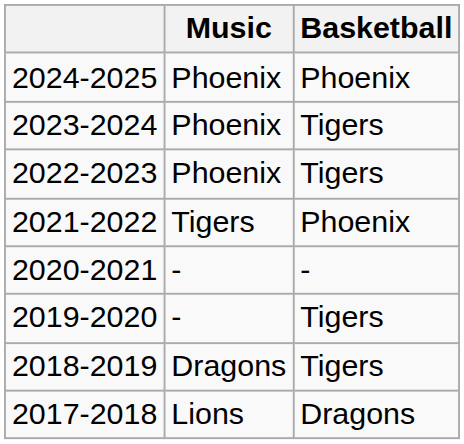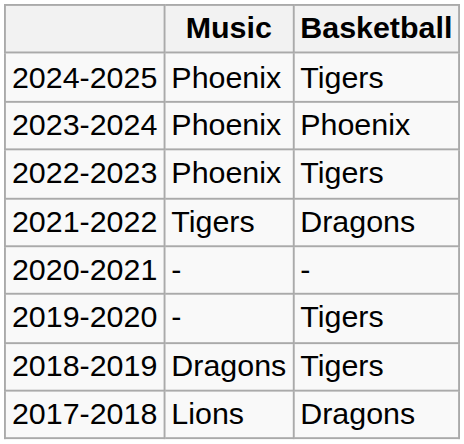 <table class="wikitable">
 <tr>
 <th></th>
 <th>Music</th>
 <th>Basketball</th>
 </tr>
 <tr>
 <td>2024-2025</td>
 <td>Phoenix</td>
-<td>Phoenix</td>
+<td>Tigers</td>
 </tr>
 <tr>
 <td>2023-2024</td>
 <td>Phoenix</td>
-<td>Tigers</td>
+<td>Phoenix</td>
 </tr>
 <tr>
 <td>2022-2023</td>
 <td>Phoenix</td>
 <td>Tigers</td>
 </tr>
 <tr>
 <td>2021-2022</td>
 <td>Tigers</td>
-<td>Phoenix</td>
+<td>Dragons</td>
 </tr>
 <tr>
 <td>2020-2021</td>
 <td>-</td>
 <td>-</td>
 </tr>
 <tr>
 <td>2019-2020</td>
 <td>-</td>
 <td>Tigers</td>
 </tr>
 <tr>
 <td>2018-2019</td>
 <td>Dragons</td>
 <td>Tigers</td>
 </tr>
 <tr>
 <td>2017-2018</td>
 <td>Lions</td>
 <td>Dragons</td>
 </tr>
 </table>
